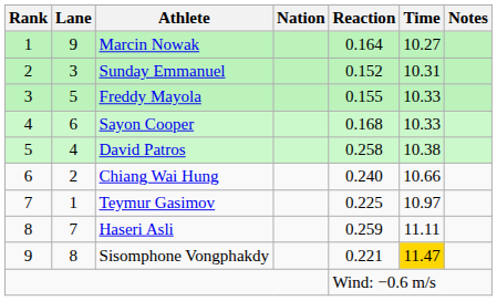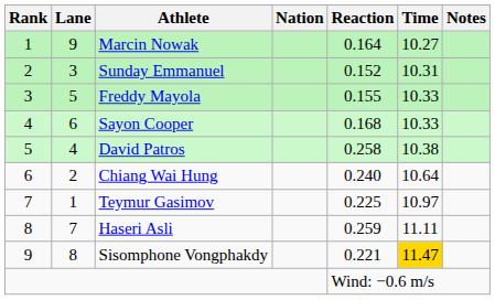 <table class="wikitable sortable" style="text-align:center">
 <tr>
 <th>Rank</th>
 <th>Lane</th>
 <th>Athlete</th>
 <th>Nation</th>
 <th>Reaction</th>
 <th>Time</th>
 <th>Notes</th>
 </tr>
 <tr bgcolor=bbf3bb>
 <td>1</td>
 <td>9</td>
 <td align="left"><a href='#'>Marcin Nowak</a></td>
 <td align="left"></td>
 <td align="center">0.164</td>
 <td>10.27</td>
 <td></td>
 </tr>
 <tr bgcolor=bbf3bb>
 <td>2</td>
 <td>3</td>
 <td align="left"><a href='#'>Sunday Emmanuel</a></td>
 <td align="left"></td>
 <td align="center">0.152</td>
 <td>10.31</td>
 <td></td>
 </tr>
 <tr bgcolor=bbf3bb>
 <td>3</td>
 <td>5</td>
 <td align="left"><a href='#'>Freddy Mayola</a></td>
 <td align="left"></td>
 <td align="center">0.155</td>
 <td>10.33</td>
 <td></td>
 </tr>
 <tr bgcolor=ccf9cc>
 <td>4</td>
 <td>6</td>
 <td align="left"><a href='#'>Sayon Cooper</a></td>
 <td align="left"></td>
 <td align="center">0.168</td>
 <td>10.33</td>
 <td></td>
 </tr>
 <tr bgcolor=ccf9cc>
 <td>5</td>
 <td>4</td>
 <td align="left"><a href='#'>David Patros</a></td>
 <td align="left"></td>
 <td align="center">0.258</td>
 <td>10.38</td>
 <td></td>
 </tr>
 <tr>
 <td>6</td>
 <td>2</td>
 <td align="left"><a href='#'>Chiang Wai Hung</a></td>
 <td align="left"></td>
 <td align="center">0.240</td>
-<td>10.66</td>
+<td>10.64</td>
 <td></td>
 </tr>
 <tr>
 <td>7</td>
 <td>1</td>
 <td align="left"><a href='#'>Teymur Gasimov</a></td>
 <td align="left"></td>
 <td align="center">0.225</td>
 <td>10.97</td>
 <td></td>
 </tr>
 <tr>
 <td>8</td>
 <td>7</td>
 <td align="left"><a href='#'>Haseri Asli</a></td>
 <td align="left"></td>
 <td align="center">0.259</td>
 <td>11.11</td>
 <td></td>
 </tr>
 <tr>
 <td>9</td>
 <td>8</td>
 <td align="left">Sisomphone Vongphakdy</td>
 <td align="left"></td>
 <td align="center">0.221</td>
 <td style="background: gold;">11.47</td>
 <td></td>
 </tr>
 <tr class="sortbottom">
 <td colspan=4></td>
 <td colspan="3" style="text-align:left;">Wind: −0.6 m/s</td>
 </tr>
 </table>
